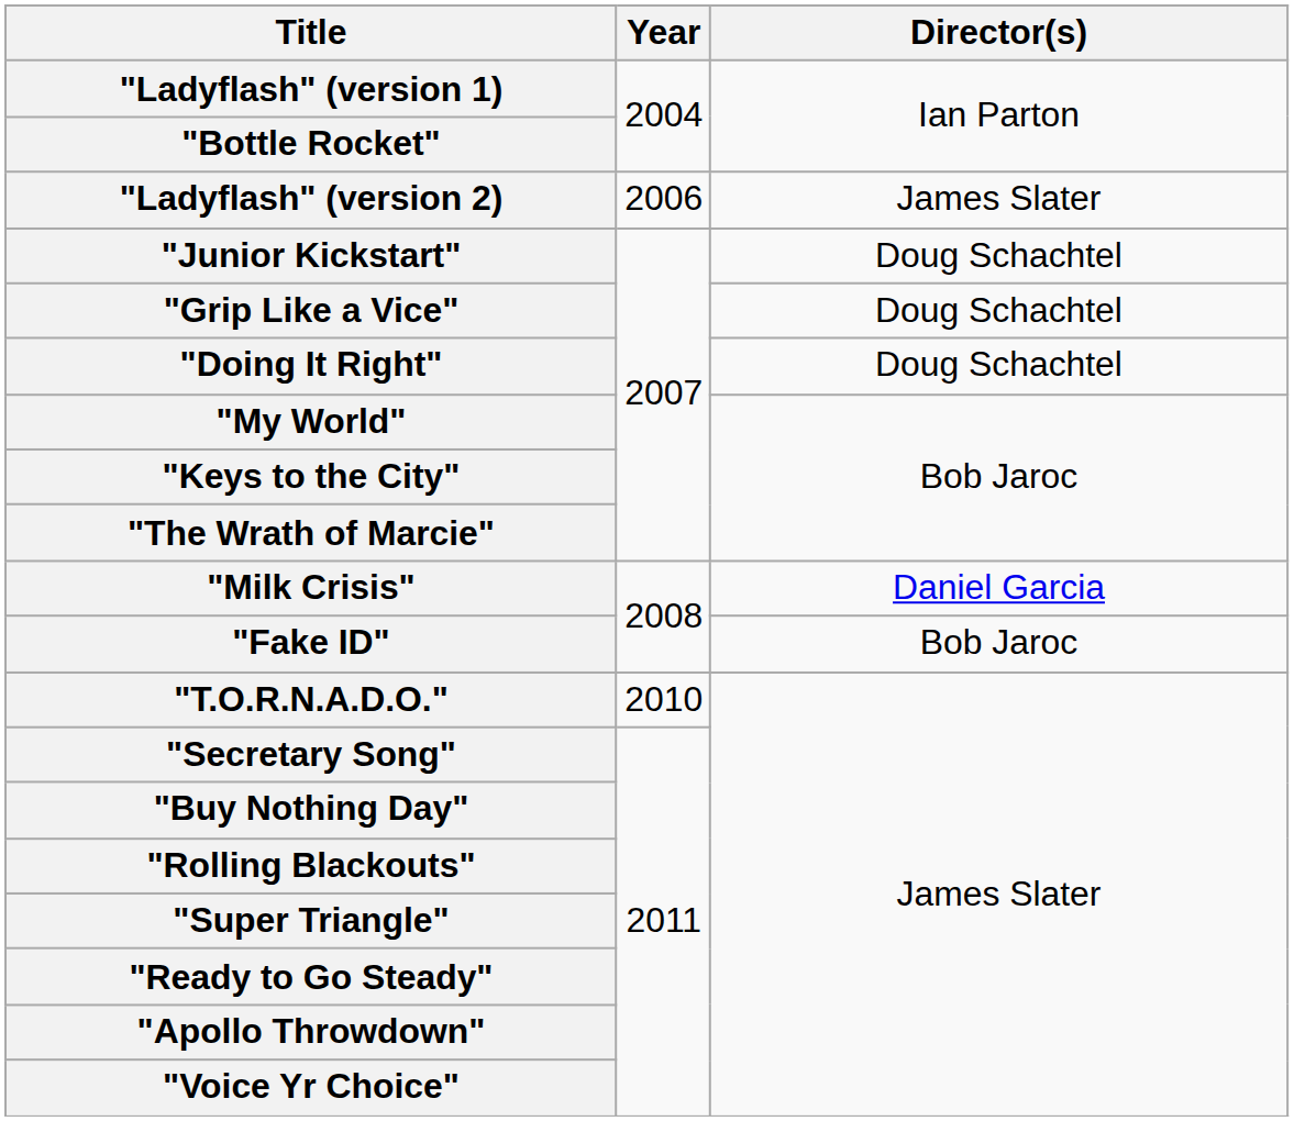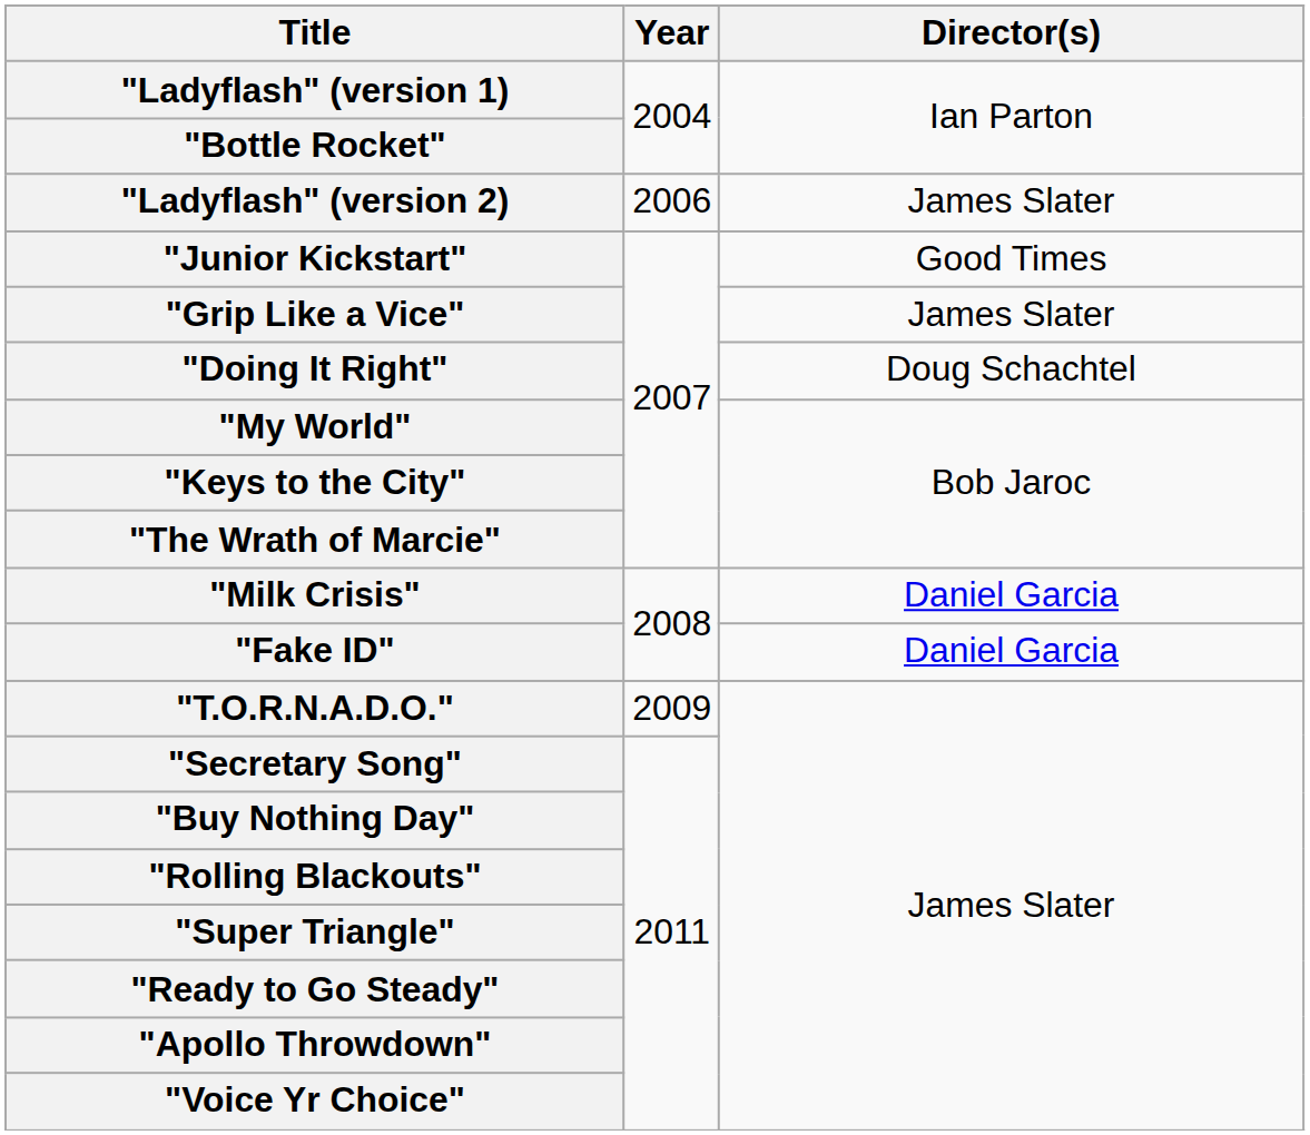 <table class="wikitable plainrowheaders" style="text-align:center;">
 <tr>
 <th scope="col" style="width:17em;">Title</th>
 <th scope="col">Year</th>
 <th scope="col" style="width:16em;">Director(s)</th>
 </tr>
 <tr>
 <th scope="row">"Ladyflash" (version 1)</th>
 <td rowspan="2">2004</td>
 <td rowspan="2">Ian Parton</td>
 </tr>
 <tr>
 <th scope="row">"Bottle Rocket"</th>
 </tr>
 <tr>
 <th scope="row">"Ladyflash" (version 2)</th>
 <td>2006</td>
 <td>James Slater</td>
 </tr>
 <tr>
 <th scope="row">"Junior Kickstart"</th>
 <td rowspan="6">2007</td>
-<td>Doug Schachtel</td>
+<td>Good Times</td>
 </tr>
 <tr>
 <th scope="row">"Grip Like a Vice"</th>
-<td>Doug Schachtel</td>
+<td>James Slater</td>
 </tr>
 <tr>
 <th scope="row">"Doing It Right"</th>
 <td>Doug Schachtel</td>
 </tr>
 <tr>
 <th scope="row">"My World"</th>
 <td rowspan="3">Bob Jaroc</td>
 </tr>
 <tr>
 <th scope="row">"Keys to the City"</th>
 </tr>
 <tr>
 <th scope="row">"The Wrath of Marcie"</th>
 </tr>
 <tr>
 <th scope="row">"Milk Crisis"</th>
 <td rowspan="2">2008</td>
 <td><a href='#'>Daniel Garcia</a></td>
 </tr>
 <tr>
 <th scope="row">"Fake ID"</th>
-<td>Bob Jaroc</td>
+<td><a href='#'>Daniel Garcia</a></td>
 </tr>
 <tr>
 <th scope="row">"T.O.R.N.A.D.O."</th>
-<td>2010</td>
+<td>2009</td>
 <td rowspan="8">James Slater</td>
 </tr>
 <tr>
 <th scope="row">"Secretary Song"</th>
 <td rowspan="7">2011</td>
 </tr>
 <tr>
 <th scope="row">"Buy Nothing Day"</th>
 </tr>
 <tr>
 <th scope="row">"Rolling Blackouts"</th>
 </tr>
 <tr>
 <th scope="row">"Super Triangle"</th>
 </tr>
 <tr>
 <th scope="row">"Ready to Go Steady"</th>
 </tr>
 <tr>
 <th scope="row">"Apollo Throwdown"</th>
 </tr>
 <tr>
 <th scope="row">"Voice Yr Choice"</th>
 </tr>
 <tr>
 </tr>
 </table>
